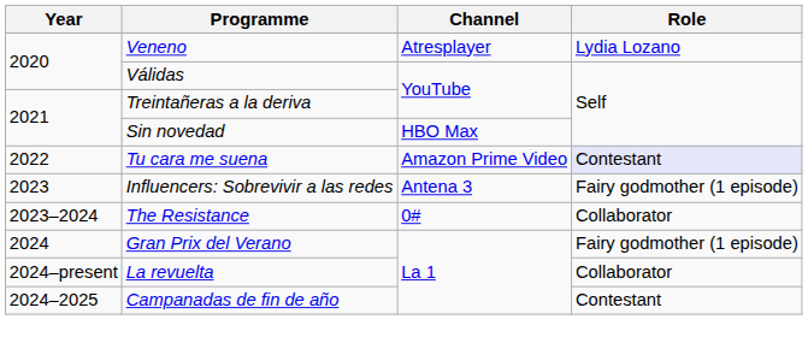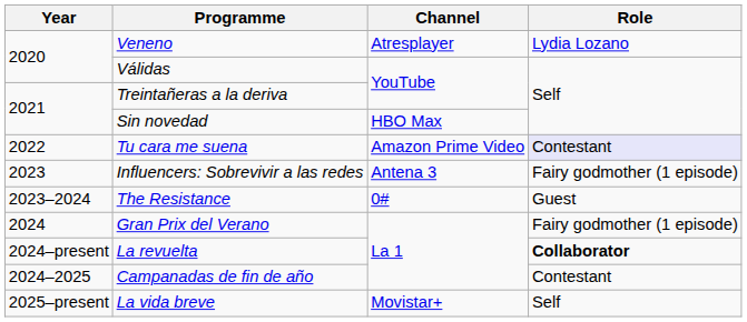 <table class="wikitable">
 <tr>
 <th>Year</th>
 <th>Programme</th>
 <th>Channel</th>
 <th>Role</th>
 </tr>
 <tr>
 <td rowspan="2">2020</td>
 <td><a href='#'><em>Veneno</em></a></td>
 <td><a href='#'>Atresplayer</a></td>
 <td><a href='#'>Lydia Lozano</a></td>
 </tr>
 <tr>
 <td><em>Válidas</em></td>
 <td rowspan="2"><a href='#'>YouTube</a></td>
 <td rowspan="3">Self</td>
 </tr>
 <tr>
 <td rowspan="2">2021</td>
 <td><em>Treintañeras a la deriva</em></td>
 </tr>
 <tr>
 <td><em>Sin novedad</em></td>
 <td><a href='#'>HBO Max</a></td>
 </tr>
 <tr>
 <td>2022</td>
 <td><a href='#'><em>Tu cara me suena</em></a></td>
 <td><a href='#'>Amazon Prime Video</a></td>
 <td style="background: lavender;">Contestant</td>
 </tr>
 <tr>
 <td>2023</td>
 <td><em>Influencers: Sobrevivir a las redes</em></td>
 <td><a href='#'>Antena 3</a></td>
 <td>Fairy godmother (1 episode)</td>
 </tr>
 <tr>
 <td>2023–2024</td>
 <td><a href='#'><em>The Resistance</em></a></td>
 <td><a href='#'>0#</a></td>
-<td>Collaborator</td>
+<td>Guest</td>
 </tr>
 <tr>
 <td>2024</td>
 <td><em><a href='#'>Gran Prix del Verano</a></em></td>
 <td rowspan="3"><a href='#'>La 1</a></td>
 <td>Fairy godmother (1 episode)</td>
 </tr>
 <tr>
 <td>2024–present</td>
 <td><a href='#'><em>La revuelta</em></a></td>
-<td>Collaborator</td>
+<td><strong>Collaborator</strong></td>
 </tr>
 <tr>
 <td>2024–2025</td>
 <td><a href='#'><em>Campanadas de fin de año</em></a></td>
 <td>Contestant</td>
 </tr>
+<tr>
+<td>2025–present</td>
+<td><a href='#'><em>La vida breve</em></a></td>
+<td><a href='#'>Movistar+</a></td>
+<td>Self</td>
+</tr>
 </table>
